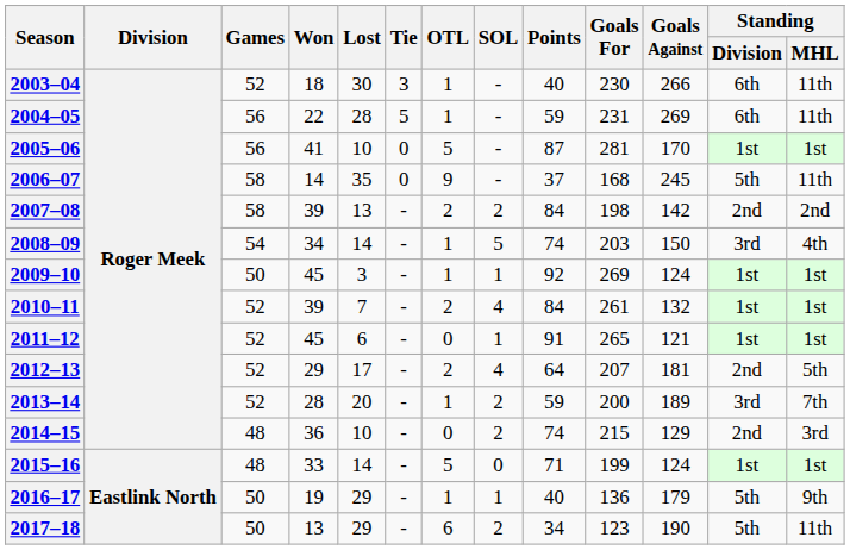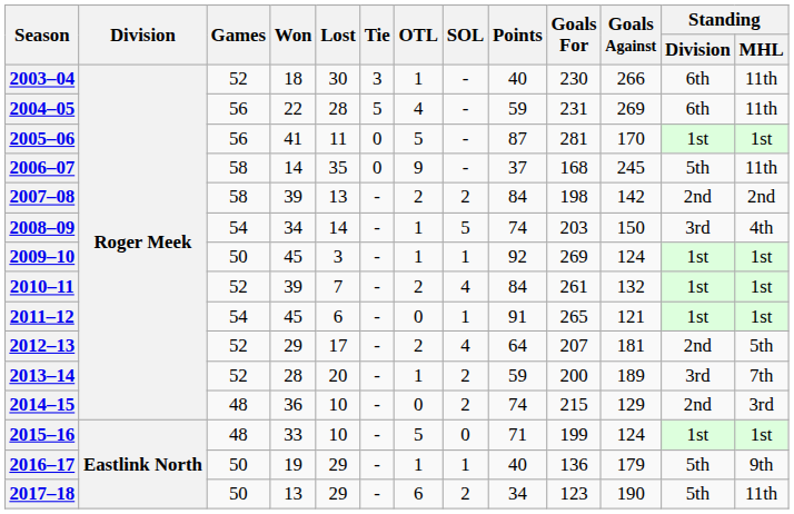 <table class="wikitable" style="text-align:center">
 <tr>
 <th scope="col" rowspan="2">Season</th>
 <th scope="col" rowspan="2">Division</th>
 <th scope="col" rowspan="2">Games</th>
 <th scope="col" rowspan="2">Won</th>
 <th scope="col" rowspan="2">Lost</th>
 <th scope="col" rowspan="2">Tie</th>
 <th scope="col" rowspan="2">OTL</th>
 <th scope="col" rowspan="2">SOL</th>
 <th scope="col" rowspan="2">Points</th>
 <th scope="col" rowspan="2">Goals<br>For</th>
 <th scope="col" rowspan="2">Goals<br><small>Against</small></th>
 <th scope="col" colspan="2">Standing</th>
 </tr>
 <tr>
 <th scope="col">Division</th>
 <th scope="col">MHL</th>
 </tr>
 <tr>
 <th scope="row"><a href='#'>2003–04</a></th>
 <th rowspan="12">Roger Meek</th>
 <td>52</td>
 <td>18</td>
 <td>30</td>
 <td>3</td>
 <td>1</td>
 <td>-</td>
 <td>40</td>
 <td>230</td>
 <td>266</td>
 <td>6th</td>
 <td>11th</td>
 </tr>
 <tr>
 <th scope="row"><a href='#'>2004–05</a></th>
 <td>56</td>
 <td>22</td>
 <td>28</td>
 <td>5</td>
-<td>1</td>
+<td>4</td>
 <td>-</td>
 <td>59</td>
 <td>231</td>
 <td>269</td>
 <td>6th</td>
 <td>11th</td>
 </tr>
 <tr>
 <th scope="row"><a href='#'>2005–06</a></th>
 <td>56</td>
 <td>41</td>
-<td>10</td>
+<td>11</td>
 <td>0</td>
 <td>5</td>
 <td>-</td>
 <td>87</td>
 <td>281</td>
 <td>170</td>
 <td style="background:#DDFFDD">1st</td>
 <td style="background:#DDFFDD">1st</td>
 </tr>
 <tr>
 <th scope="row"><a href='#'>2006–07</a></th>
 <td>58</td>
 <td>14</td>
 <td>35</td>
 <td>0</td>
 <td>9</td>
 <td>-</td>
 <td>37</td>
 <td>168</td>
 <td>245</td>
 <td>5th</td>
 <td>11th</td>
 </tr>
 <tr>
 <th scope="row"><a href='#'>2007–08</a></th>
 <td>58</td>
 <td>39</td>
 <td>13</td>
 <td>-</td>
 <td>2</td>
 <td>2</td>
 <td>84</td>
 <td>198</td>
 <td>142</td>
 <td>2nd</td>
 <td>2nd</td>
 </tr>
 <tr>
 <th scope="row"><a href='#'>2008–09</a></th>
 <td>54</td>
 <td>34</td>
 <td>14</td>
 <td>-</td>
 <td>1</td>
 <td>5</td>
 <td>74</td>
 <td>203</td>
 <td>150</td>
 <td>3rd</td>
 <td>4th</td>
 </tr>
 <tr>
 <th scope="row"><a href='#'>2009–10</a></th>
 <td>50</td>
 <td>45</td>
 <td>3</td>
 <td>-</td>
 <td>1</td>
 <td>1</td>
 <td>92</td>
 <td>269</td>
 <td>124</td>
 <td style="background:#DDFFDD">1st</td>
 <td style="background:#DDFFDD">1st</td>
 </tr>
 <tr>
 <th scope="row"><a href='#'>2010–11</a></th>
 <td>52</td>
 <td>39</td>
 <td>7</td>
 <td>-</td>
 <td>2</td>
 <td>4</td>
 <td>84</td>
 <td>261</td>
 <td>132</td>
 <td style="background:#DDFFDD">1st</td>
 <td style="background:#DDFFDD">1st</td>
 </tr>
 <tr>
 <th scope="row"><a href='#'>2011–12</a></th>
-<td>52</td>
+<td>54</td>
 <td>45</td>
 <td>6</td>
 <td>-</td>
 <td>0</td>
 <td>1</td>
 <td>91</td>
 <td>265</td>
 <td>121</td>
 <td style="background:#DDFFDD">1st</td>
 <td style="background:#DDFFDD">1st</td>
 </tr>
 <tr>
 <th scope="row"><a href='#'>2012–13</a></th>
 <td>52</td>
 <td>29</td>
 <td>17</td>
 <td>-</td>
 <td>2</td>
 <td>4</td>
 <td>64</td>
 <td>207</td>
 <td>181</td>
 <td>2nd</td>
 <td>5th</td>
 </tr>
 <tr>
 <th scope="row"><a href='#'>2013–14</a></th>
 <td>52</td>
 <td>28</td>
 <td>20</td>
 <td>-</td>
 <td>1</td>
 <td>2</td>
 <td>59</td>
 <td>200</td>
 <td>189</td>
 <td>3rd</td>
 <td>7th</td>
 </tr>
 <tr>
 <th scope="row"><a href='#'>2014–15</a></th>
 <td>48</td>
 <td>36</td>
 <td>10</td>
 <td>-</td>
 <td>0</td>
 <td>2</td>
 <td>74</td>
 <td>215</td>
 <td>129</td>
 <td>2nd</td>
 <td>3rd</td>
 </tr>
 <tr>
 <th scope="row"><a href='#'>2015–16</a></th>
 <th rowspan="3">Eastlink North</th>
 <td>48</td>
 <td>33</td>
-<td>14</td>
+<td>10</td>
 <td>-</td>
 <td>5</td>
 <td>0</td>
 <td>71</td>
 <td>199</td>
 <td>124</td>
 <td style="background:#DDFFDD">1st</td>
 <td style="background:#DDFFDD">1st</td>
 </tr>
 <tr>
 <th scope="row"><a href='#'>2016–17</a></th>
 <td>50</td>
 <td>19</td>
 <td>29</td>
 <td>-</td>
 <td>1</td>
 <td>1</td>
 <td>40</td>
 <td>136</td>
 <td>179</td>
 <td>5th</td>
 <td>9th</td>
 </tr>
 <tr>
 <th scope="row"><a href='#'>2017–18</a></th>
 <td>50</td>
 <td>13</td>
 <td>29</td>
 <td>-</td>
 <td>6</td>
 <td>2</td>
 <td>34</td>
 <td>123</td>
 <td>190</td>
 <td>5th</td>
 <td>11th</td>
 </tr>
 </table>
